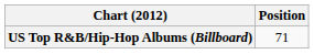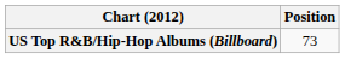 <table class="wikitable plainrowheaders" style="text-align:center;">
 <tr>
 <th scope="col">Chart (2012)</th>
 <th scope="col">Position</th>
 </tr>
 <tr>
 <th scope="row">US Top R&B/Hip-Hop Albums (<em>Billboard</em>)</th>
-<td>71</td>
+<td>73</td>
 </tr>
 </table>
